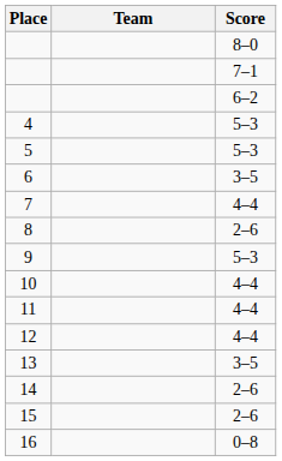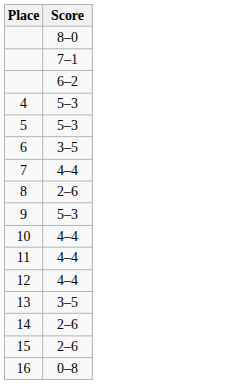 <table class="wikitable" style="text-align:center;">
 <tr>
 <th width=30>Place</th>
-<th width=150>Team</th>
 <th width=50>Score</th>
 </tr>
 <tr>
 <td></td>
-<td align="left"></td>
 <td>8–0</td>
 </tr>
 <tr>
 <td></td>
-<td align="left"></td>
 <td>7–1</td>
 </tr>
 <tr>
 <td></td>
-<td align="left"></td>
 <td>6–2</td>
 </tr>
 <tr>
 <td>4</td>
-<td align="left"></td>
 <td>5–3</td>
 </tr>
 <tr>
 <td>5</td>
-<td align="left"></td>
 <td>5–3</td>
 </tr>
 <tr>
 <td>6</td>
-<td align="left"></td>
 <td>3–5</td>
 </tr>
 <tr>
 <td>7</td>
-<td align="left"></td>
 <td>4–4</td>
 </tr>
 <tr>
 <td>8</td>
-<td align="left"></td>
 <td>2–6</td>
 </tr>
 <tr>
 <td>9</td>
-<td align="left"></td>
 <td>5–3</td>
 </tr>
 <tr>
 <td>10</td>
-<td align="left"></td>
 <td>4–4</td>
 </tr>
 <tr>
 <td>11</td>
-<td align="left"></td>
 <td>4–4</td>
 </tr>
 <tr>
 <td>12</td>
-<td align="left"></td>
 <td>4–4</td>
 </tr>
 <tr>
 <td>13</td>
-<td align="left"></td>
 <td>3–5</td>
 </tr>
 <tr>
 <td>14</td>
-<td align="left"></td>
 <td>2–6</td>
 </tr>
 <tr>
 <td>15</td>
-<td align="left"></td>
 <td>2–6</td>
 </tr>
 <tr>
 <td>16</td>
-<td align="left"></td>
 <td>0–8</td>
 </tr>
 </table>
